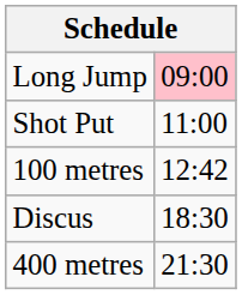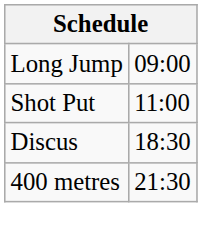 <table class="wikitable">
 <tr>
 <th colspan="2">Schedule</th>
 </tr>
 <tr>
 <td>Long Jump</td>
-<td style="background: pink;">09:00</td>
+<td>09:00</td>
 </tr>
 <tr>
 <td>Shot Put</td>
 <td>11:00</td>
-</tr>
-<tr>
-<td>100 metres</td>
-<td>12:42</td>
 </tr>
 <tr>
 <td>Discus</td>
 <td>18:30</td>
 </tr>
 <tr>
 <td>400 metres</td>
 <td>21:30</td>
 </tr>
 </table>
